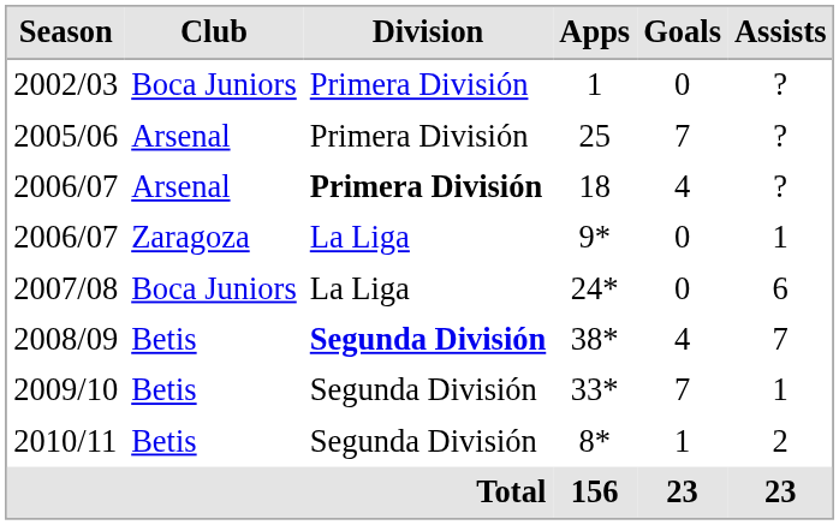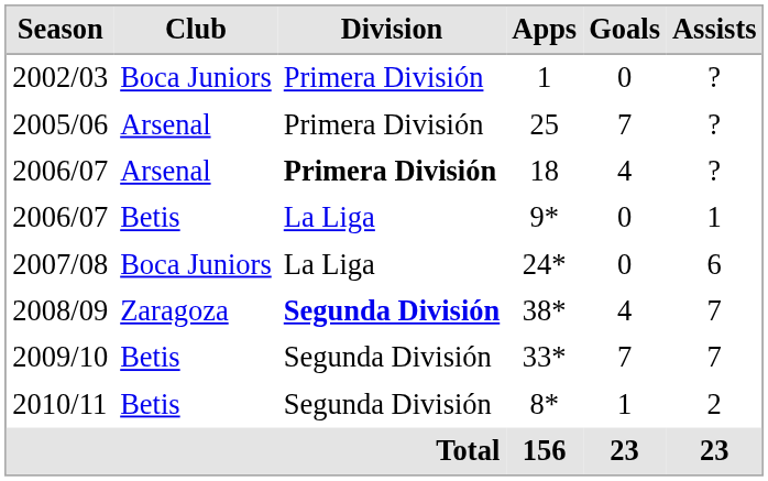 <table cellspacing="0" cellpadding="3" style="border:1px solid #AAAAAA;font-size:90%">
 <tr bgcolor="#E4E4E4">
 <th style="border-bottom:1px solid #AAAAAA">Season</th>
 <th style="border-bottom:1px solid #AAAAAA">Club</th>
 <th style="border-bottom:1px solid #AAAAAA">Division</th>
 <th style="border-bottom:1px solid #AAAAAA" align="center">Apps</th>
 <th style="border-bottom:1px solid #AAAAAA" align="center">Goals</th>
 <th style="border-bottom:1px solid #AAAAAA" align="center">Assists</th>
 </tr>
 <tr>
 <td>2002/03</td>
 <td><a href='#'>Boca Juniors</a></td>
 <td> <a href='#'>Primera División</a></td>
 <td align="center">1</td>
 <td align="center">0</td>
 <td align="center">?</td>
 </tr>
 <tr>
 <td>2005/06</td>
 <td><a href='#'>Arsenal</a></td>
 <td> Primera División</td>
 <td align="center">25</td>
 <td align="center">7</td>
 <td align="center">?</td>
 </tr>
 <tr>
 <td>2006/07</td>
 <td><a href='#'>Arsenal</a></td>
 <td><strong> Primera División</strong></td>
 <td align="center">18</td>
 <td align="center">4</td>
 <td align="center">?</td>
 </tr>
 <tr>
 <td>2006/07</td>
-<td><a href='#'>Zaragoza</a></td>
+<td><a href='#'>Betis</a></td>
 <td> <a href='#'>La Liga</a></td>
 <td align="center">9*</td>
 <td align="center">0</td>
 <td align="center">1</td>
 </tr>
 <tr>
 <td>2007/08</td>
 <td><a href='#'>Boca Juniors</a></td>
 <td> La Liga</td>
 <td align="center">24*</td>
 <td align="center">0</td>
 <td align="center">6</td>
 </tr>
 <tr>
 <td>2008/09</td>
-<td><a href='#'>Betis</a></td>
+<td><a href='#'>Zaragoza</a></td>
 <td><strong> <a href='#'>Segunda División</a></strong></td>
 <td align="center">38*</td>
 <td align="center">4</td>
 <td align="center">7</td>
 </tr>
 <tr>
 <td>2009/10</td>
 <td><a href='#'>Betis</a></td>
 <td> Segunda División</td>
 <td align="center">33*</td>
 <td align="center">7</td>
-<td align="center">1</td>
+<td align="center">7</td>
 </tr>
 <tr>
 <td>2010/11</td>
 <td><a href='#'>Betis</a></td>
 <td> Segunda División</td>
 <td align="center">8*</td>
 <td align="center">1</td>
 <td align="center">2</td>
 </tr>
 <tr style="background:#E4E4E4;">
 <th ! colspan="3"  align="right">Total</th>
 <th>156</th>
 <th>23</th>
 <th>23</th>
 </tr>
 <tr>
 </tr>
 </table>
